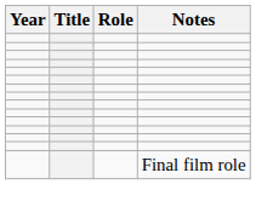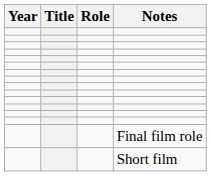 <table class="wikitable plainrowheaders sortable">
 <tr>
 <th scope="col">Year</th>
 <th scope="col">Title</th>
 <th scope="col">Role</th>
 <th scope="col" class="unsortable">Notes</th>
 </tr>
 <tr>
 <td></td>
 <th scope="row"><em></em></th>
 <td></td>
 <td></td>
 </tr>
 <tr>
 <td></td>
 <th scope="row"><em></em></th>
 <td></td>
 <td></td>
 </tr>
 <tr>
 <td></td>
 <th scope="row"><em></em></th>
 <td></td>
 <td></td>
 </tr>
 <tr>
 <td></td>
 <th scope="row"><em></em></th>
 <td></td>
 <td></td>
 </tr>
 <tr>
 <td></td>
 <th scope="row"><em></em></th>
 <td></td>
 <td></td>
 </tr>
 <tr>
 <td></td>
 <th scope="row"><em></em></th>
 <td></td>
 <td></td>
 </tr>
 <tr>
 <td></td>
 <th scope="row"><em></em></th>
 <td></td>
 <td></td>
 </tr>
 <tr>
 <td></td>
 <th scope="row"><em></em></th>
 <td></td>
 <td></td>
 </tr>
 <tr>
 <td></td>
 <th scope="row"><em></em></th>
 <td></td>
 <td></td>
 </tr>
 <tr>
 <td></td>
 <th scope="row"><em></em></th>
 <td></td>
 <td></td>
 </tr>
 <tr>
 <td></td>
 <th scope="row"><em></em></th>
 <td></td>
 <td></td>
 </tr>
 <tr>
 <td></td>
 <th scope="row"><em></em></th>
 <td></td>
 <td></td>
 </tr>
 <tr>
 <td></td>
 <th scope="row"><em></em></th>
 <td></td>
 <td></td>
 </tr>
 <tr>
 <td></td>
 <th scope="row"><em></em></th>
 <td></td>
 <td></td>
 </tr>
 <tr>
 <td></td>
 <th scope="row"><em></em></th>
 <td></td>
 <td>Final film role</td>
 </tr>
+<tr>
+<td></td>
+<th scope="row"><em></em></th>
+<td></td>
+<td>Short film</td>
+</tr>
 </table>
